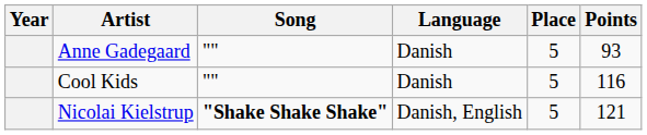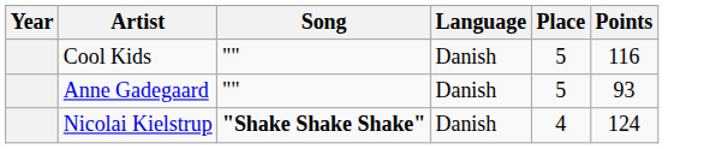 <table class="wikitable sortable plainrowheaders">
 <tr>
 <th scope="col">Year</th>
 <th scope="col">Artist</th>
 <th scope="col">Song</th>
 <th scope="col">Language</th>
 <th scope="col" data-sort-type="number">Place</th>
 <th scope="col" data-sort-type="number">Points</th>
 </tr>
 <tr>
 <th scope="row" style="text-align:center;"></th>
+<td>Cool Kids</td>
+<td>""</td>
+<td>Danish</td>
+<td style="text-align:center;">5</td>
+<td style="text-align:center;">116</td>
+</tr>
+<tr>
+<th scope="row" style="text-align:center;"></th>
 <td><a href='#'>Anne Gadegaard</a></td>
 <td>""</td>
 <td>Danish</td>
 <td style="text-align:center;">5</td>
 <td style="text-align:center;">93</td>
 </tr>
 <tr>
 <th scope="row" style="text-align:center;"></th>
-<td>Cool Kids</td>
-<td>""</td>
-<td>Danish</td>
-<td style="text-align:center;">5</td>
-<td style="text-align:center;">116</td>
-</tr>
-<tr>
-<th scope="row" style="text-align:center;"></th>
 <td><a href='#'>Nicolai Kielstrup</a></td>
 <td><strong>"Shake Shake Shake"</strong></td>
-<td>Danish, English</td>
-<td style="text-align:center;">5</td>
-<td style="text-align:center;">121</td>
+<td>Danish</td>
+<td style="text-align:center;">4</td>
+<td style="text-align:center;">124</td>
 </tr>
 </table>
